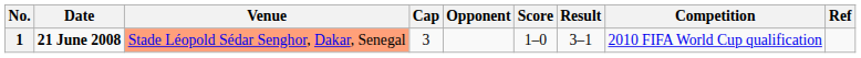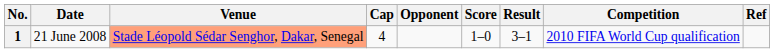 <table class="wikitable plainrowheaders">
 <tr>
 <th scope=col>No.</th>
 <th scope=col data-sort-type=date>Date</th>
 <th scope=col>Venue</th>
 <th scope=col>Cap</th>
 <th scope=col>Opponent</th>
 <th scope=col>Score</th>
 <th scope=col>Result</th>
 <th scope=col>Competition</th>
 <th>Ref</th>
 </tr>
 <tr>
 <th scope=row style="text-align: center;">1</th>
-<td><strong>21 June 2008</strong></td>
+<td>21 June 2008</td>
 <td style="background: lightsalmon;"><a href='#'>Stade Léopold Sédar Senghor</a>, <a href='#'>Dakar</a>, Senegal</td>
-<td scope=row style="text-align: center;">3</td>
+<td scope=row style="text-align: center;">4</td>
 <td></td>
 <td align=center>1–0</td>
 <td align=center>3–1</td>
 <td><a href='#'>2010 FIFA World Cup qualification</a></td>
 <td></td>
 </tr>
 </table>
